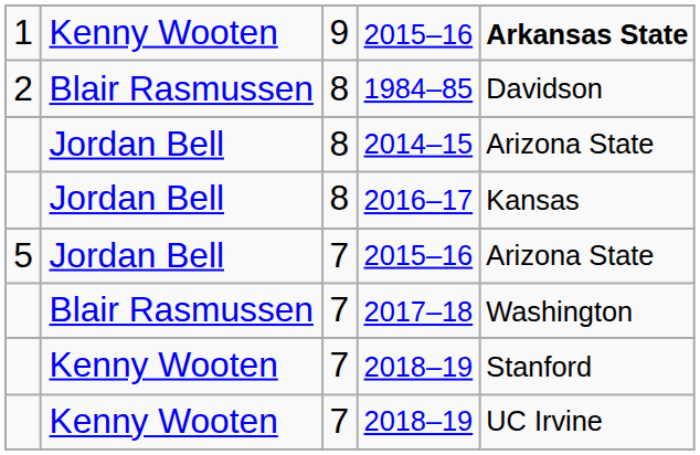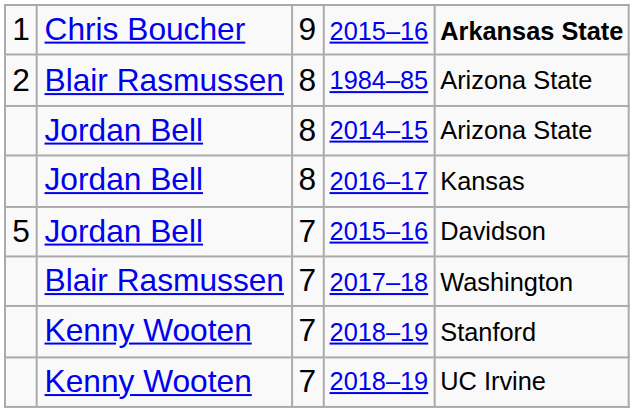 <table class="wikitable">
 <tr>
 </tr>
 <tr>
 <td>1</td>
-<td><a href='#'>Kenny Wooten</a></td>
+<td><a href='#'>Chris Boucher</a></td>
 <td>9</td>
 <td style="font-size:80%;"><a href='#'>2015–16</a></td>
 <td style="font-size:80%;"><strong>Arkansas State</strong></td>
 </tr>
 <tr>
 <td>2</td>
 <td><a href='#'>Blair Rasmussen</a></td>
 <td>8</td>
 <td style="font-size:80%;"><a href='#'>1984–85</a></td>
-<td style="font-size:80%;">Davidson</td>
+<td style="font-size:80%;">Arizona State</td>
 </tr>
 <tr>
 <td></td>
 <td><a href='#'>Jordan Bell</a></td>
 <td>8</td>
 <td style="font-size:80%;"><a href='#'>2014–15</a></td>
 <td style="font-size:80%;">Arizona State</td>
 </tr>
 <tr>
 <td></td>
 <td><a href='#'>Jordan Bell</a></td>
 <td>8</td>
 <td style="font-size:80%;"><a href='#'>2016–17</a></td>
 <td style="font-size:80%;">Kansas</td>
 </tr>
 <tr>
 <td>5</td>
 <td><a href='#'>Jordan Bell</a></td>
 <td>7</td>
 <td style="font-size:80%;"><a href='#'>2015–16</a></td>
-<td style="font-size:80%;">Arizona State</td>
+<td style="font-size:80%;">Davidson</td>
 </tr>
 <tr>
 <td></td>
 <td><a href='#'>Blair Rasmussen</a></td>
 <td>7</td>
 <td style="font-size:80%;"><a href='#'>2017–18</a></td>
 <td style="font-size:80%;">Washington</td>
 </tr>
 <tr>
 <td></td>
 <td><a href='#'>Kenny Wooten</a></td>
 <td>7</td>
 <td style="font-size:80%;"><a href='#'>2018–19</a></td>
 <td style="font-size:80%;">Stanford</td>
 </tr>
 <tr>
 <td></td>
 <td><a href='#'>Kenny Wooten</a></td>
 <td>7</td>
 <td style="font-size:80%;"><a href='#'>2018–19</a></td>
 <td style="font-size:80%;">UC Irvine</td>
 </tr>
 </table>
